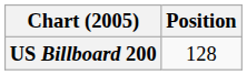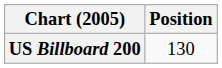 <table class="wikitable plainrowheaders" style="text-align:center">
 <tr>
 <th scope="col">Chart (2005)</th>
 <th scope="col">Position</th>
 </tr>
 <tr>
 <th scope="row">US <em>Billboard</em> 200</th>
-<td>128</td>
+<td>130</td>
 </tr>
 </table>
